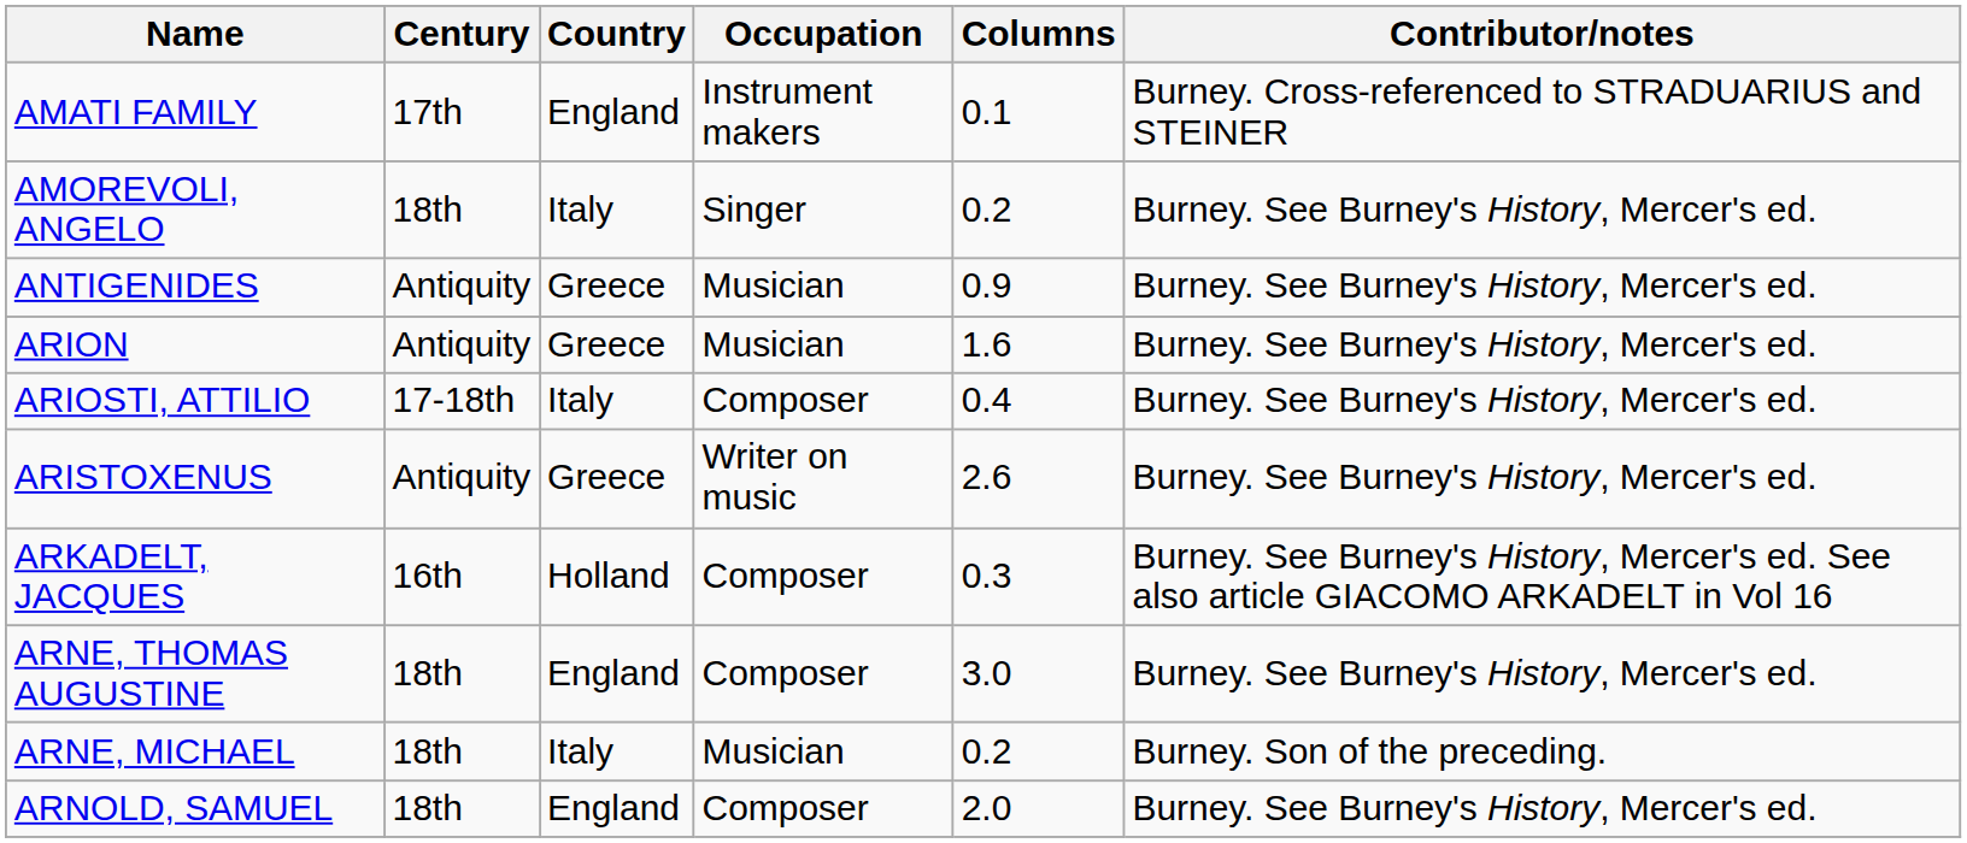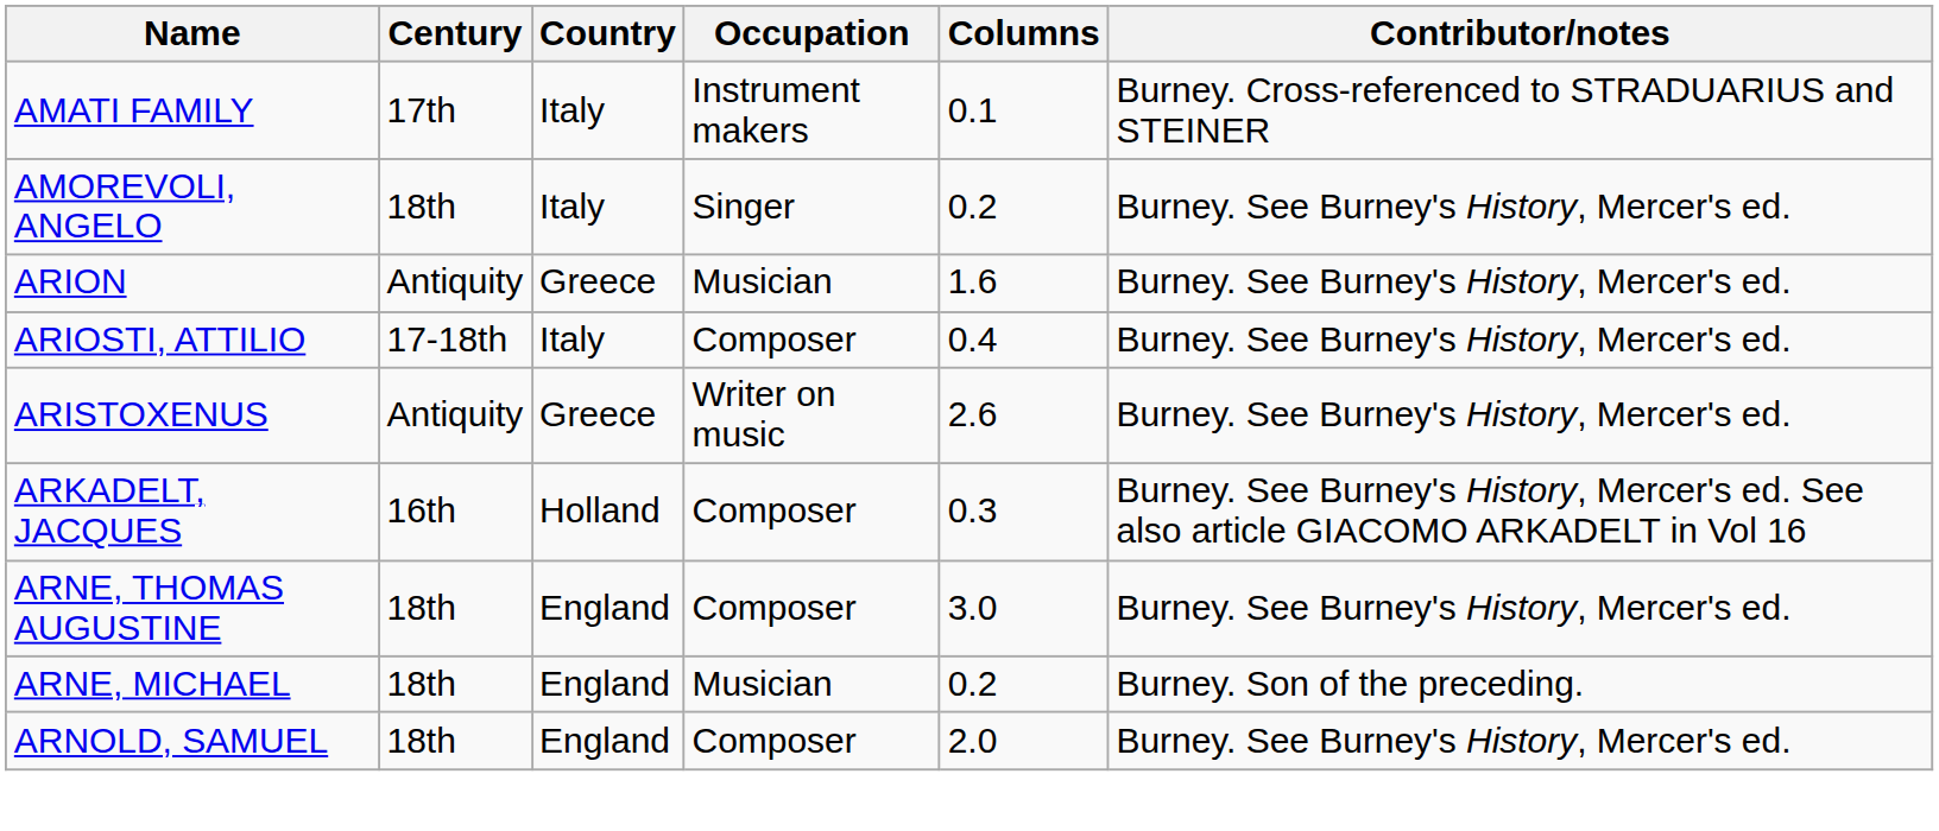 <table class="wikitable">
 <tr>
 <th>Name</th>
 <th>Century</th>
 <th>Country</th>
 <th>Occupation</th>
 <th>Columns</th>
 <th>Contributor/notes</th>
 </tr>
 <tr>
 <td><a href='#'>AMATI FAMILY</a></td>
 <td>17th</td>
-<td>England</td>
+<td>Italy</td>
 <td>Instrument makers</td>
 <td>0.1</td>
 <td>Burney. Cross-referenced to STRADUARIUS and STEINER</td>
 </tr>
 <tr>
 <td><a href='#'>AMOREVOLI, ANGELO</a></td>
 <td>18th</td>
 <td>Italy</td>
 <td>Singer</td>
 <td>0.2</td>
-<td>Burney. See Burney's <em>History</em>, Mercer's ed.</td>
-</tr>
-<tr>
-<td><a href='#'>ANTIGENIDES</a></td>
-<td>Antiquity</td>
-<td>Greece</td>
-<td>Musician</td>
-<td>0.9</td>
 <td>Burney. See Burney's <em>History</em>, Mercer's ed.</td>
 </tr>
 <tr>
 <td><a href='#'>ARION</a></td>
 <td>Antiquity</td>
 <td>Greece</td>
 <td>Musician</td>
 <td>1.6</td>
 <td>Burney. See Burney's <em>History</em>, Mercer's ed.</td>
 </tr>
 <tr>
 <td><a href='#'>ARIOSTI, ATTILIO</a></td>
 <td>17-18th</td>
 <td>Italy</td>
 <td>Composer</td>
 <td>0.4</td>
 <td>Burney. See Burney's <em>History</em>, Mercer's ed.</td>
 </tr>
 <tr>
 <td><a href='#'>ARISTOXENUS</a></td>
 <td>Antiquity</td>
 <td>Greece</td>
 <td>Writer on music</td>
 <td>2.6</td>
 <td>Burney. See Burney's <em>History</em>, Mercer's ed.</td>
 </tr>
 <tr>
 <td><a href='#'>ARKADELT, JACQUES</a></td>
 <td>16th</td>
 <td>Holland</td>
 <td>Composer</td>
 <td>0.3</td>
 <td>Burney. See Burney's <em>History</em>, Mercer's ed. See also article GIACOMO ARKADELT in Vol 16</td>
 </tr>
 <tr>
 <td><a href='#'>ARNE, THOMAS AUGUSTINE</a></td>
 <td>18th</td>
 <td>England</td>
 <td>Composer</td>
 <td>3.0</td>
 <td>Burney. See Burney's <em>History</em>, Mercer's ed.</td>
 </tr>
 <tr>
 <td><a href='#'>ARNE, MICHAEL</a></td>
 <td>18th</td>
-<td>Italy</td>
+<td>England</td>
 <td>Musician</td>
 <td>0.2</td>
 <td>Burney. Son of the preceding.</td>
 </tr>
 <tr>
 <td><a href='#'>ARNOLD, SAMUEL</a></td>
 <td>18th</td>
 <td>England</td>
 <td>Composer</td>
 <td>2.0</td>
 <td>Burney.  See Burney's <em>History</em>, Mercer's ed.</td>
 </tr>
 </table>
